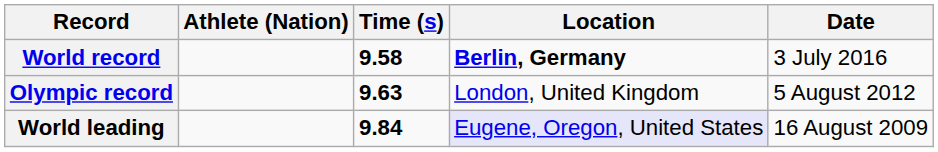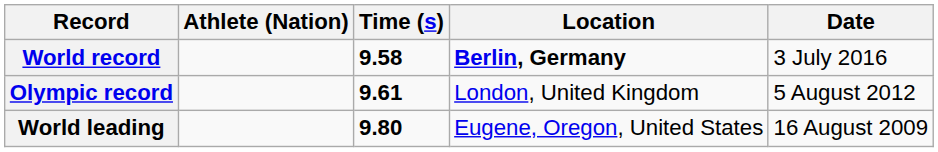 <table class="wikitable">
 <tr>
 <th scope="col">Record</th>
 <th scope="col">Athlete (Nation)</th>
 <th scope="col">Time (<a href='#'>s</a>)</th>
 <th scope="col">Location</th>
 <th scope="col">Date</th>
 </tr>
 <tr>
 <th scope="row"><a href='#'>World record</a></th>
 <td></td>
 <td><strong>9.58</strong></td>
 <td><strong><a href='#'>Berlin</a>, Germany</strong></td>
 <td>3 July 2016</td>
 </tr>
 <tr>
 <th scope="row"><a href='#'>Olympic record</a></th>
 <td></td>
-<td><strong>9.63</strong></td>
+<td><strong>9.61</strong></td>
 <td><a href='#'>London</a>, United Kingdom</td>
 <td>5 August 2012</td>
 </tr>
 <tr>
 <th scope="row">World leading</th>
 <td></td>
-<td><strong>9.84</strong> </td>
-<td style="background: lavender;"><a href='#'>Eugene, Oregon</a>, United States</td>
+<td><strong>9.80</strong> </td>
+<td><a href='#'>Eugene, Oregon</a>, United States</td>
 <td>16 August 2009</td>
 </tr>
 </table>
